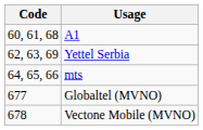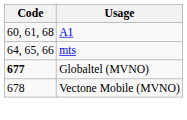 <table class="wikitable">
 <tr>
 <th>Code</th>
 <th>Usage</th>
 </tr>
 <tr>
 <td>60, 61, 68</td>
 <td><a href='#'>A1</a></td>
 </tr>
 <tr>
-<td>62, 63, 69</td>
-<td><a href='#'>Yettel Serbia</a></td>
-</tr>
-<tr>
 <td>64, 65, 66</td>
 <td><a href='#'>mts</a></td>
 </tr>
 <tr>
-<td>677</td>
+<td><strong>677</strong></td>
 <td>Globaltel (MVNO)</td>
 </tr>
 <tr>
 <td>678</td>
 <td>Vectone Mobile (MVNO)</td>
 </tr>
 </table>
